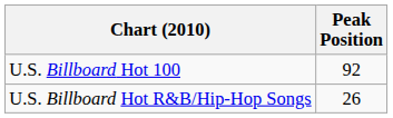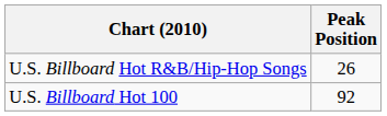 <table class="wikitable">
 <tr>
 <th align="left">Chart (2010)</th>
 <th align="left">Peak<br>Position</th>
 </tr>
 <tr>
+<td align="left">U.S. <em>Billboard</em> <a href='#'>Hot R&B/Hip-Hop Songs</a></td>
+<td align="center">26</td>
+</tr>
+<tr>
 <td align="left">U.S. <a href='#'><em>Billboard</em> Hot 100</a></td>
 <td align="center">92</td>
 </tr>
-<tr>
-<td align="left">U.S. <em>Billboard</em> <a href='#'>Hot R&B/Hip-Hop Songs</a></td>
-<td align="center">26</td>
-</tr>
 </table>
